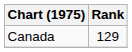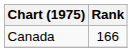 <table class="wikitable">
 <tr>
 <th>Chart (1975)</th>
 <th style="text-align:center;">Rank</th>
 </tr>
 <tr>
 <td>Canada </td>
-<td style="text-align:center;">129</td>
+<td style="text-align:center;">166</td>
 </tr>
 <tr>
 </tr>
 </table>
